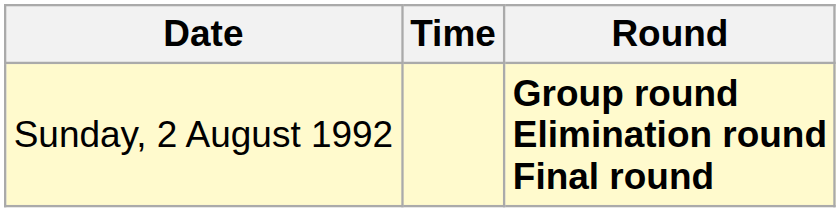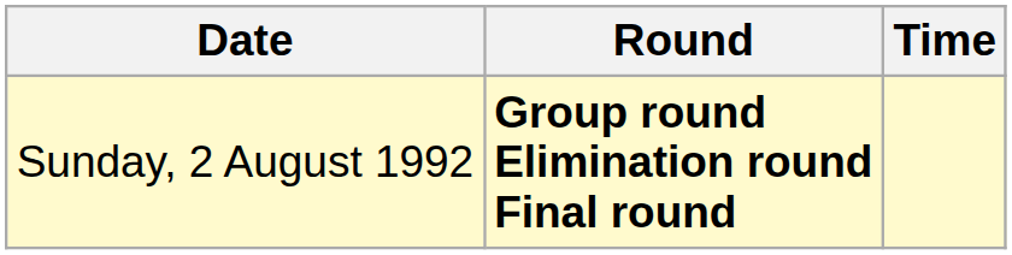 <table class="wikitable">
 <tr>
 <th>Date</th>
+<th>Round</th>
 <th>Time</th>
-<th>Round</th>
 </tr>
 <tr style=background:lemonchiffon>
 <td>Sunday, 2 August 1992</td>
+<td><strong>Group round</strong><br><strong>Elimination round</strong><br><strong>Final round</strong></td>
 <td></td>
-<td><strong>Group round</strong><br><strong>Elimination round</strong><br><strong>Final round</strong></td>
 </tr>
 </table>
